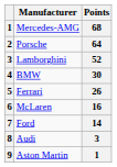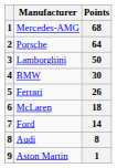 <table class="wikitable" style="font-size: 85%;">
 <tr>
 <th></th>
 <th>Manufacturer</th>
 <th>Points</th>
 </tr>
 <tr>
 <th>1</th>
 <td nowrap> <a href='#'>Mercedes-AMG</a></td>
 <th>68</th>
 </tr>
 <tr>
 <th>2</th>
 <td> <a href='#'>Porsche</a></td>
 <th>64</th>
 </tr>
 <tr>
 <th>3</th>
 <td> <a href='#'>Lamborghini</a></td>
-<th>52</th>
+<th>50</th>
 </tr>
 <tr>
 <th>4</th>
 <td> <a href='#'>BMW</a></td>
 <th>30</th>
 </tr>
 <tr>
 <th>5</th>
 <td> <a href='#'>Ferrari</a></td>
 <th>26</th>
 </tr>
 <tr>
 <th>6</th>
 <td> <a href='#'>McLaren</a></td>
-<th>16</th>
+<th>18</th>
 </tr>
 <tr>
 <th>7</th>
 <td> <a href='#'>Ford</a></td>
 <th>14</th>
 </tr>
 <tr>
 <th>8</th>
 <td> <a href='#'>Audi</a></td>
-<th>3</th>
+<th>8</th>
 </tr>
 <tr>
 <th>9</th>
 <td> <a href='#'>Aston Martin</a></td>
 <th>1</th>
 </tr>
 </table>
